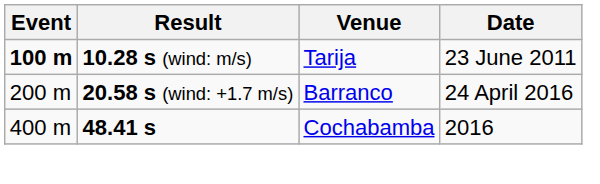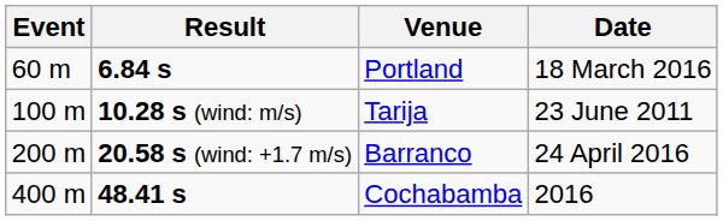 <table class="wikitable" style="border-collapse: collapse; font-size: 95%;">
 <tr>
 <th>Event</th>
 <th>Result</th>
 <th>Venue</th>
 <th>Date</th>
 </tr>
 <tr>
-<td><strong>100 m</strong></td>
+<td>60 m</td>
+<td><strong>6.84 s</strong></td>
+<td> <a href='#'>Portland</a></td>
+<td>18 March 2016</td>
+</tr>
+<tr>
+<td>100 m</td>
 <td><strong>10.28 s</strong> <small>(wind: m/s)</small></td>
 <td> <a href='#'>Tarija</a></td>
 <td>23 June 2011</td>
 </tr>
 <tr>
 <td>200 m</td>
 <td><strong>20.58 s</strong> <small>(wind: +1.7 m/s)</small></td>
 <td> <a href='#'>Barranco</a></td>
 <td>24 April 2016</td>
 </tr>
 <tr>
 <td>400 m</td>
 <td><strong>48.41 s</strong></td>
 <td> <a href='#'>Cochabamba</a></td>
 <td>2016</td>
 </tr>
 </table>
